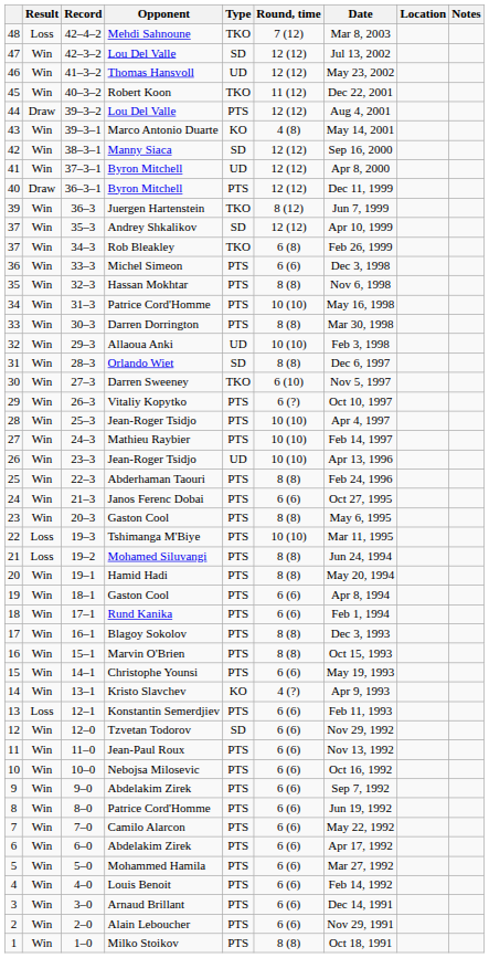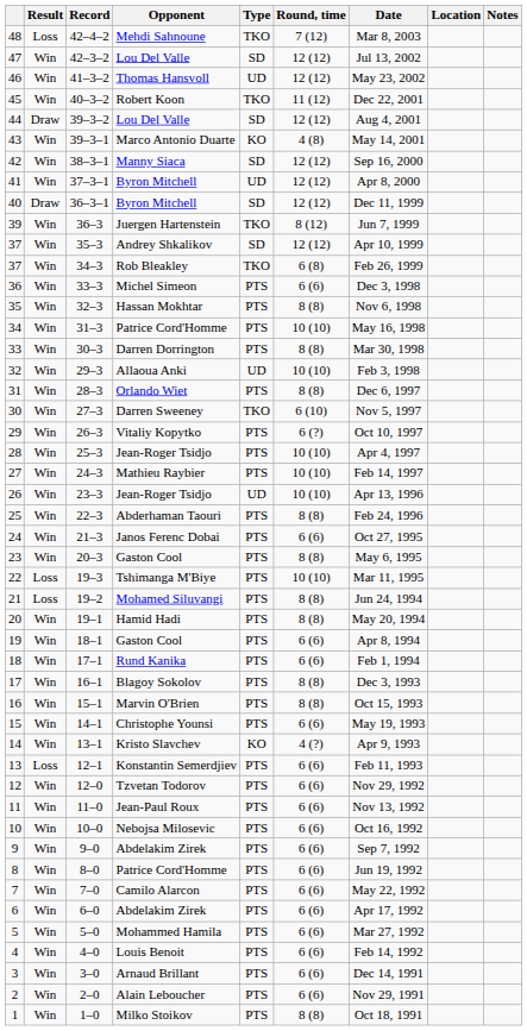 <table class=wikitable style=text-align:center>
 <tr>
 <th></th>
 <th>Result</th>
 <th>Record</th>
 <th>Opponent</th>
 <th>Type</th>
 <th>Round, time</th>
 <th>Date</th>
 <th>Location</th>
 <th>Notes</th>
 </tr>
 <tr>
 <td>48</td>
 <td>Loss</td>
 <td>42–4–2</td>
 <td align=left><a href='#'>Mehdi Sahnoune</a></td>
 <td>TKO</td>
 <td>7 (12)</td>
 <td>Mar 8, 2003</td>
 <td align=left></td>
 <td align=left></td>
 </tr>
 <tr>
 <td>47</td>
 <td>Win</td>
 <td>42–3–2</td>
 <td align=left><a href='#'>Lou Del Valle</a></td>
 <td>SD</td>
 <td>12 (12)</td>
 <td>Jul 13, 2002</td>
 <td align=left></td>
 <td align=left></td>
 </tr>
 <tr>
 <td>46</td>
 <td>Win</td>
 <td>41–3–2</td>
 <td align=left><a href='#'>Thomas Hansvoll</a></td>
 <td>UD</td>
 <td>12 (12)</td>
 <td>May 23, 2002</td>
 <td align=left></td>
 <td align=left></td>
 </tr>
 <tr>
 <td>45</td>
 <td>Win</td>
 <td>40–3–2</td>
 <td align=left>Robert Koon</td>
 <td>TKO</td>
 <td>11 (12)</td>
 <td>Dec 22, 2001</td>
 <td align=left></td>
 <td align=left></td>
 </tr>
 <tr>
 <td>44</td>
 <td>Draw</td>
 <td>39–3–2</td>
 <td align=left><a href='#'>Lou Del Valle</a></td>
-<td>PTS</td>
+<td>SD</td>
 <td>12 (12)</td>
 <td>Aug 4, 2001</td>
 <td align=left></td>
 <td align=left></td>
 </tr>
 <tr>
 <td>43</td>
 <td>Win</td>
 <td>39–3–1</td>
 <td align=left>Marco Antonio Duarte</td>
 <td>KO</td>
 <td>4 (8)</td>
 <td>May 14, 2001</td>
 <td align=left></td>
 <td align=left></td>
 </tr>
 <tr>
 <td>42</td>
 <td>Win</td>
 <td>38–3–1</td>
 <td align=left><a href='#'>Manny Siaca</a></td>
 <td>SD</td>
 <td>12 (12)</td>
 <td>Sep 16, 2000</td>
 <td align=left></td>
 <td align=left></td>
 </tr>
 <tr>
 <td>41</td>
 <td>Win</td>
 <td>37–3–1</td>
 <td align=left><a href='#'>Byron Mitchell</a></td>
 <td>UD</td>
 <td>12 (12)</td>
 <td>Apr 8, 2000</td>
 <td align=left></td>
 <td align=left></td>
 </tr>
 <tr>
 <td>40</td>
 <td>Draw</td>
 <td>36–3–1</td>
 <td align=left><a href='#'>Byron Mitchell</a></td>
-<td>PTS</td>
+<td>SD</td>
 <td>12 (12)</td>
 <td>Dec 11, 1999</td>
 <td align=left></td>
 <td align=left></td>
 </tr>
 <tr>
 <td>39</td>
 <td>Win</td>
 <td>36–3</td>
 <td align=left>Juergen Hartenstein</td>
 <td>TKO</td>
 <td>8 (12)</td>
 <td>Jun 7, 1999</td>
 <td align=left></td>
 <td align=left></td>
 </tr>
 <tr>
 <td>37</td>
 <td>Win</td>
 <td>35–3</td>
 <td align=left>Andrey Shkalikov</td>
 <td>SD</td>
 <td>12 (12)</td>
 <td>Apr 10, 1999</td>
 <td align=left></td>
 <td align=left></td>
 </tr>
 <tr>
 <td>37</td>
 <td>Win</td>
 <td>34–3</td>
 <td align=left>Rob Bleakley</td>
 <td>TKO</td>
 <td>6 (8)</td>
 <td>Feb 26, 1999</td>
 <td align=left></td>
 <td align=left></td>
 </tr>
 <tr>
 <td>36</td>
 <td>Win</td>
 <td>33–3</td>
 <td align=left>Michel Simeon</td>
 <td>PTS</td>
 <td>6 (6)</td>
 <td>Dec 3, 1998</td>
 <td align=left></td>
 <td align=left></td>
 </tr>
 <tr>
 <td>35</td>
 <td>Win</td>
 <td>32–3</td>
 <td align=left>Hassan Mokhtar</td>
 <td>PTS</td>
 <td>8 (8)</td>
 <td>Nov 6, 1998</td>
 <td align=left></td>
 <td align=left></td>
 </tr>
 <tr>
 <td>34</td>
 <td>Win</td>
 <td>31–3</td>
 <td align=left>Patrice Cord'Homme</td>
 <td>PTS</td>
 <td>10 (10)</td>
 <td>May 16, 1998</td>
 <td align=left></td>
 <td align=left></td>
 </tr>
 <tr>
 <td>33</td>
 <td>Win</td>
 <td>30–3</td>
 <td align=left>Darren Dorrington</td>
 <td>PTS</td>
 <td>8 (8)</td>
 <td>Mar 30, 1998</td>
 <td align=left></td>
 <td align=left></td>
 </tr>
 <tr>
 <td>32</td>
 <td>Win</td>
 <td>29–3</td>
 <td align=left>Allaoua Anki</td>
 <td>UD</td>
 <td>10 (10)</td>
 <td>Feb 3, 1998</td>
 <td align=left></td>
 <td align=left></td>
 </tr>
 <tr>
 <td>31</td>
 <td>Win</td>
 <td>28–3</td>
 <td align=left><a href='#'>Orlando Wiet</a></td>
-<td>SD</td>
+<td>PTS</td>
 <td>8 (8)</td>
 <td>Dec 6, 1997</td>
 <td align=left></td>
 <td align=left></td>
 </tr>
 <tr>
 <td>30</td>
 <td>Win</td>
 <td>27–3</td>
 <td align=left>Darren Sweeney</td>
 <td>TKO</td>
 <td>6 (10)</td>
 <td>Nov 5, 1997</td>
 <td align=left></td>
 <td align=left></td>
 </tr>
 <tr>
 <td>29</td>
 <td>Win</td>
 <td>26–3</td>
 <td align=left>Vitaliy Kopytko</td>
 <td>PTS</td>
 <td>6 (?)</td>
 <td>Oct 10, 1997</td>
 <td align=left></td>
 <td align=left></td>
 </tr>
 <tr>
 <td>28</td>
 <td>Win</td>
 <td>25–3</td>
 <td align=left>Jean-Roger Tsidjo</td>
 <td>PTS</td>
 <td>10 (10)</td>
 <td>Apr 4, 1997</td>
 <td align=left></td>
 <td align=left></td>
 </tr>
 <tr>
 <td>27</td>
 <td>Win</td>
 <td>24–3</td>
 <td align=left>Mathieu Raybier</td>
 <td>PTS</td>
 <td>10 (10)</td>
 <td>Feb 14, 1997</td>
 <td align=left></td>
 <td align=left></td>
 </tr>
 <tr>
 <td>26</td>
 <td>Win</td>
 <td>23–3</td>
 <td align=left>Jean-Roger Tsidjo</td>
 <td>UD</td>
 <td>10 (10)</td>
 <td>Apr 13, 1996</td>
 <td align=left></td>
 <td align=left></td>
 </tr>
 <tr>
 <td>25</td>
 <td>Win</td>
 <td>22–3</td>
 <td align=left>Abderhaman Taouri</td>
 <td>PTS</td>
 <td>8 (8)</td>
 <td>Feb 24, 1996</td>
 <td align=left></td>
 <td align=left></td>
 </tr>
 <tr>
 <td>24</td>
 <td>Win</td>
 <td>21–3</td>
 <td align=left>Janos Ferenc Dobai</td>
 <td>PTS</td>
 <td>6 (6)</td>
 <td>Oct 27, 1995</td>
 <td align=left></td>
 <td align=left></td>
 </tr>
 <tr>
 <td>23</td>
 <td>Win</td>
 <td>20–3</td>
 <td align=left>Gaston Cool</td>
 <td>PTS</td>
 <td>8 (8)</td>
 <td>May 6, 1995</td>
 <td align=left></td>
 <td align=left></td>
 </tr>
 <tr>
 <td>22</td>
 <td>Loss</td>
 <td>19–3</td>
 <td align=left>Tshimanga M'Biye</td>
 <td>PTS</td>
 <td>10 (10)</td>
 <td>Mar 11, 1995</td>
 <td align=left></td>
 <td align=left></td>
 </tr>
 <tr>
 <td>21</td>
 <td>Loss</td>
 <td>19–2</td>
 <td align=left><a href='#'>Mohamed Siluvangi</a></td>
 <td>PTS</td>
 <td>8 (8)</td>
 <td>Jun 24, 1994</td>
 <td align=left></td>
 <td align=left></td>
 </tr>
 <tr>
 <td>20</td>
 <td>Win</td>
 <td>19–1</td>
 <td align=left>Hamid Hadi</td>
 <td>PTS</td>
 <td>8 (8)</td>
 <td>May 20, 1994</td>
 <td align=left></td>
 <td align=left></td>
 </tr>
 <tr>
 <td>19</td>
 <td>Win</td>
 <td>18–1</td>
 <td align=left>Gaston Cool</td>
 <td>PTS</td>
 <td>6 (6)</td>
 <td>Apr 8, 1994</td>
 <td align=left></td>
 <td align=left></td>
 </tr>
 <tr>
 <td>18</td>
 <td>Win</td>
 <td>17–1</td>
 <td align=left><a href='#'>Rund Kanika</a></td>
 <td>PTS</td>
 <td>6 (6)</td>
 <td>Feb 1, 1994</td>
 <td align=left></td>
 <td align=left></td>
 </tr>
 <tr>
 <td>17</td>
 <td>Win</td>
 <td>16–1</td>
 <td align=left>Blagoy Sokolov</td>
 <td>PTS</td>
 <td>8 (8)</td>
 <td>Dec 3, 1993</td>
 <td align=left></td>
 <td align=left></td>
 </tr>
 <tr>
 <td>16</td>
 <td>Win</td>
 <td>15–1</td>
 <td align=left>Marvin O'Brien</td>
 <td>PTS</td>
 <td>8 (8)</td>
 <td>Oct 15, 1993</td>
 <td align=left></td>
 <td align=left></td>
 </tr>
 <tr>
 <td>15</td>
 <td>Win</td>
 <td>14–1</td>
 <td align=left>Christophe Younsi</td>
 <td>PTS</td>
 <td>6 (6)</td>
 <td>May 19, 1993</td>
 <td align=left></td>
 <td align=left></td>
 </tr>
 <tr>
 <td>14</td>
 <td>Win</td>
 <td>13–1</td>
 <td align=left>Kristo Slavchev</td>
 <td>KO</td>
 <td>4 (?)</td>
 <td>Apr 9, 1993</td>
 <td align=left></td>
 <td align=left></td>
 </tr>
 <tr>
 <td>13</td>
 <td>Loss</td>
 <td>12–1</td>
 <td align=left>Konstantin Semerdjiev</td>
 <td>PTS</td>
 <td>6 (6)</td>
 <td>Feb 11, 1993</td>
 <td align=left></td>
 <td align=left></td>
 </tr>
 <tr>
 <td>12</td>
 <td>Win</td>
 <td>12–0</td>
 <td align=left>Tzvetan Todorov</td>
-<td>SD</td>
+<td>PTS</td>
 <td>6 (6)</td>
 <td>Nov 29, 1992</td>
 <td align=left></td>
 <td align=left></td>
 </tr>
 <tr>
 <td>11</td>
 <td>Win</td>
 <td>11–0</td>
 <td align=left>Jean-Paul Roux</td>
 <td>PTS</td>
 <td>6 (6)</td>
 <td>Nov 13, 1992</td>
 <td align=left></td>
 <td align=left></td>
 </tr>
 <tr>
 <td>10</td>
 <td>Win</td>
 <td>10–0</td>
 <td align=left>Nebojsa Milosevic</td>
 <td>PTS</td>
 <td>6 (6)</td>
 <td>Oct 16, 1992</td>
 <td align=left></td>
 <td align=left></td>
 </tr>
 <tr>
 <td>9</td>
 <td>Win</td>
 <td>9–0</td>
 <td align=left>Abdelakim Zirek</td>
 <td>PTS</td>
 <td>6 (6)</td>
 <td>Sep 7, 1992</td>
 <td align=left></td>
 <td align=left></td>
 </tr>
 <tr>
 <td>8</td>
 <td>Win</td>
 <td>8–0</td>
 <td align=left>Patrice Cord'Homme</td>
 <td>PTS</td>
 <td>6 (6)</td>
 <td>Jun 19, 1992</td>
 <td align=left></td>
 <td align=left></td>
 </tr>
 <tr>
 <td>7</td>
 <td>Win</td>
 <td>7–0</td>
 <td align=left>Camilo Alarcon</td>
 <td>PTS</td>
 <td>6 (6)</td>
 <td>May 22, 1992</td>
 <td align=left></td>
 <td align=left></td>
 </tr>
 <tr>
 <td>6</td>
 <td>Win</td>
 <td>6–0</td>
 <td align=left>Abdelakim Zirek</td>
 <td>PTS</td>
 <td>6 (6)</td>
 <td>Apr 17, 1992</td>
 <td align=left></td>
 <td align=left></td>
 </tr>
 <tr>
 <td>5</td>
 <td>Win</td>
 <td>5–0</td>
 <td align=left>Mohammed Hamila</td>
 <td>PTS</td>
 <td>6 (6)</td>
 <td>Mar 27, 1992</td>
 <td align=left></td>
 <td align=left></td>
 </tr>
 <tr>
 <td>4</td>
 <td>Win</td>
 <td>4–0</td>
 <td align=left>Louis Benoit</td>
 <td>PTS</td>
 <td>6 (6)</td>
 <td>Feb 14, 1992</td>
 <td align=left></td>
 <td align=left></td>
 </tr>
 <tr>
 <td>3</td>
 <td>Win</td>
 <td>3–0</td>
 <td align=left>Arnaud Brillant</td>
 <td>PTS</td>
 <td>6 (6)</td>
 <td>Dec 14, 1991</td>
 <td align=left></td>
 <td align=left></td>
 </tr>
 <tr>
 <td>2</td>
 <td>Win</td>
 <td>2–0</td>
 <td align=left>Alain Leboucher</td>
 <td>PTS</td>
 <td>6 (6)</td>
 <td>Nov 29, 1991</td>
 <td align=left></td>
 <td align=left></td>
 </tr>
 <tr>
 <td>1</td>
 <td>Win</td>
 <td>1–0</td>
 <td align=left>Milko Stoikov</td>
 <td>PTS</td>
 <td>8 (8)</td>
 <td>Oct 18, 1991</td>
 <td align=left></td>
 <td align=left></td>
 </tr>
 </table>
